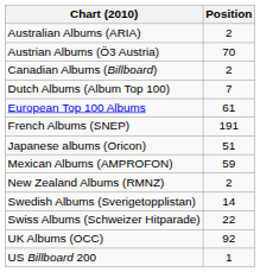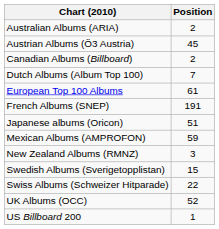 <table class="wikitable sortable">
 <tr>
 <th>Chart (2010)</th>
 <th>Position</th>
 </tr>
 <tr>
 <td>Australian Albums (ARIA)</td>
 <td style="text-align:center;">2</td>
 </tr>
 <tr>
 <td>Austrian Albums (Ö3 Austria)</td>
-<td style="text-align:center;">70</td>
+<td style="text-align:center;">45</td>
 </tr>
 <tr>
 <td>Canadian Albums (<em>Billboard</em>)</td>
 <td style="text-align:center;">2</td>
 </tr>
 <tr>
 <td>Dutch Albums (Album Top 100)</td>
 <td style="text-align:center;">7</td>
 </tr>
 <tr>
 <td><a href='#'>European Top 100 Albums</a></td>
 <td style="text-align:center;">61</td>
 </tr>
 <tr>
 <td>French Albums (SNEP)</td>
 <td style="text-align:center;">191</td>
 </tr>
 <tr>
 <td>Japanese albums (Oricon)</td>
 <td style="text-align:center;">51</td>
 </tr>
 <tr>
 <td>Mexican Albums (AMPROFON)</td>
 <td style="text-align:center;">59</td>
 </tr>
 <tr>
 <td>New Zealand Albums (RMNZ)</td>
-<td style="text-align:center;">2</td>
+<td style="text-align:center;">3</td>
 </tr>
 <tr>
 <td>Swedish Albums (Sverigetopplistan)</td>
-<td style="text-align:center;">14</td>
+<td style="text-align:center;">15</td>
 </tr>
 <tr>
 <td>Swiss Albums (Schweizer Hitparade)</td>
 <td style="text-align:center;">22</td>
 </tr>
 <tr>
 <td>UK Albums (OCC)</td>
-<td style="text-align:center;">92</td>
+<td style="text-align:center;">52</td>
 </tr>
 <tr>
 <td>US <em>Billboard</em> 200</td>
 <td style="text-align:center;">1</td>
 </tr>
 </table>
